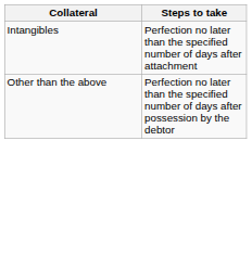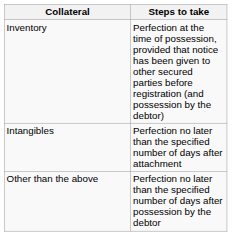 <table class="wikitable">
 <tr>
 <th scope="col" width="200">Collateral</th>
 <th scope="col" width="150">Steps to take</th>
+</tr>
+<tr valign="top">
+<td scope="row" align="left">Inventory</td>
+<td>Perfection at the time of possession, provided that notice has been given to other secured parties before registration (and possession by the debtor)</td>
 </tr>
 <tr valign="top">
 <td scope="row" align="left">Intangibles</td>
 <td>Perfection no later than the specified number of days after attachment</td>
 </tr>
 <tr valign="top">
 <td scope="row" align="left">Other than the above</td>
 <td>Perfection no later than the specified number of days after possession by the debtor</td>
 </tr>
 </table>
